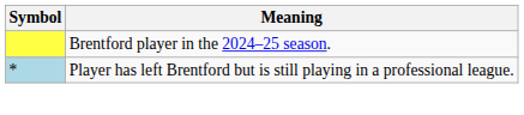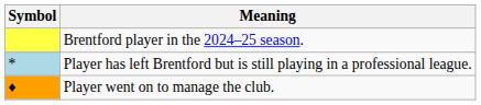 <table Class="wikitable">
 <tr>
 <th>Symbol</th>
 <th>Meaning</th>
 </tr>
 <tr>
 <td style="background:#ff4;"></td>
 <td>Brentford player in the <a href='#'>2024–25 season</a>.</td>
 </tr>
 <tr>
 <td style="background:lightblue;">*</td>
 <td>Player has left Brentford but is still playing in a professional league.</td>
 </tr>
+<tr>
+<td style="background:#ffa000;">♦</td>
+<td>Player went on to manage the club.</td>
+</tr>
 </table>
